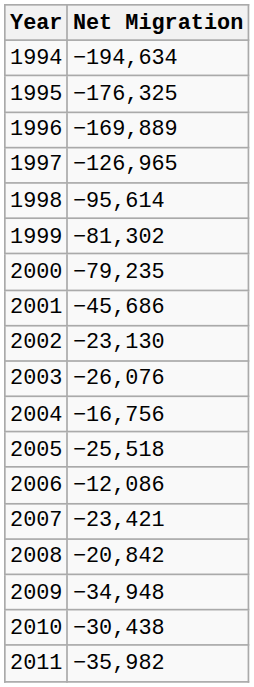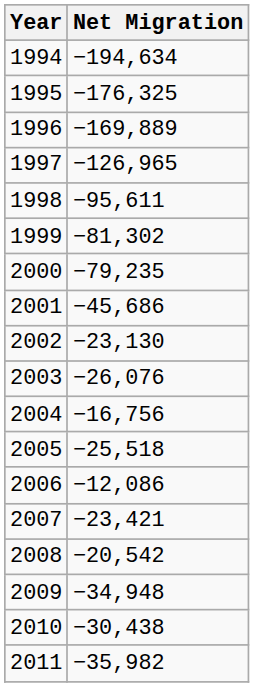 <table class="wikitable sortable">
 <tr>
 <th>Year</th>
 <th>Net Migration</th>
 </tr>
 <tr>
 <td>1994</td>
 <td>−194,634</td>
 </tr>
 <tr>
 <td>1995</td>
 <td>−176,325</td>
 </tr>
 <tr>
 <td>1996</td>
 <td>−169,889</td>
 </tr>
 <tr>
 <td>1997</td>
 <td>−126,965</td>
 </tr>
 <tr>
 <td>1998</td>
-<td>−95,614</td>
+<td>−95,611</td>
 </tr>
 <tr>
 <td>1999</td>
 <td>−81,302</td>
 </tr>
 <tr>
 <td>2000</td>
 <td>−79,235</td>
 </tr>
 <tr>
 <td>2001</td>
 <td>−45,686</td>
 </tr>
 <tr>
 <td>2002</td>
 <td>−23,130</td>
 </tr>
 <tr>
 <td>2003</td>
 <td>−26,076</td>
 </tr>
 <tr>
 <td>2004</td>
 <td>−16,756</td>
 </tr>
 <tr>
 <td>2005</td>
 <td>−25,518</td>
 </tr>
 <tr>
 <td>2006</td>
 <td>−12,086</td>
 </tr>
 <tr>
 <td>2007</td>
 <td>−23,421</td>
 </tr>
 <tr>
 <td>2008</td>
-<td>−20,842</td>
+<td>−20,542</td>
 </tr>
 <tr>
 <td>2009</td>
 <td>−34,948</td>
 </tr>
 <tr>
 <td>2010</td>
 <td>−30,438</td>
 </tr>
 <tr>
 <td>2011</td>
 <td>−35,982</td>
 </tr>
 </table>
